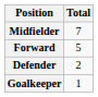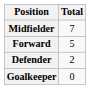 <table class="sortable wikitable plainrowheaders">
 <tr>
 <th scope="col">Position</th>
 <th scope="col">Total</th>
 </tr>
 <tr>
 <th scope="row">Midfielder</th>
 <td style="text-align:center">7</td>
 </tr>
 <tr>
 <th scope="row">Forward</th>
 <td style="text-align:center">5</td>
 </tr>
 <tr>
 <th scope="row">Defender</th>
 <td style="text-align:center">2</td>
 </tr>
 <tr>
 <th scope="row">Goalkeeper</th>
-<td style="text-align:center">1</td>
+<td style="text-align:center">0</td>
 </tr>
 </table>
